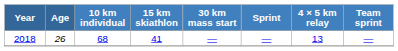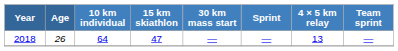 <table class="wikitable" style="font-size:95%; text-align:center; border:grey solid 1px; border-collapse:collapse; background:#ffffff;">
 <tr>
 <th style="background-color:#369; color:white; width:60px;"> Year </th>
 <th style="background-color:#369; color:white; width:40px;"> Age </th>
 <th style="background-color:#4180be; color:white; width:75px;"> 10 km <br> individual </th>
 <th style="background-color:#4180be; color:white; width:75px;"> 15 km <br> skiathlon </th>
 <th style="background-color:#4180be; color:white; width:75px;"> 30 km <br> mass start </th>
 <th style="background-color:#4180be; color:white; width:75px;"> Sprint </th>
 <th style="background-color:#4180be; color:white; width:75px;"> 4 × 5 km <br> relay </th>
 <th style="background-color:#4180be; color:white; width:75px;"> Team <br> sprint </th>
 </tr>
 <tr>
 <td><a href='#'>2018</a></td>
 <td><em>26</em></td>
-<td><a href='#'>68</a></td>
-<td><a href='#'>41</a></td>
+<td><a href='#'>64</a></td>
+<td><a href='#'>47</a></td>
 <td><a href='#'>—</a></td>
 <td><a href='#'>—</a></td>
 <td><a href='#'>13</a></td>
 <td><a href='#'>—</a></td>
 </tr>
 <tr>
 </tr>
 </table>
